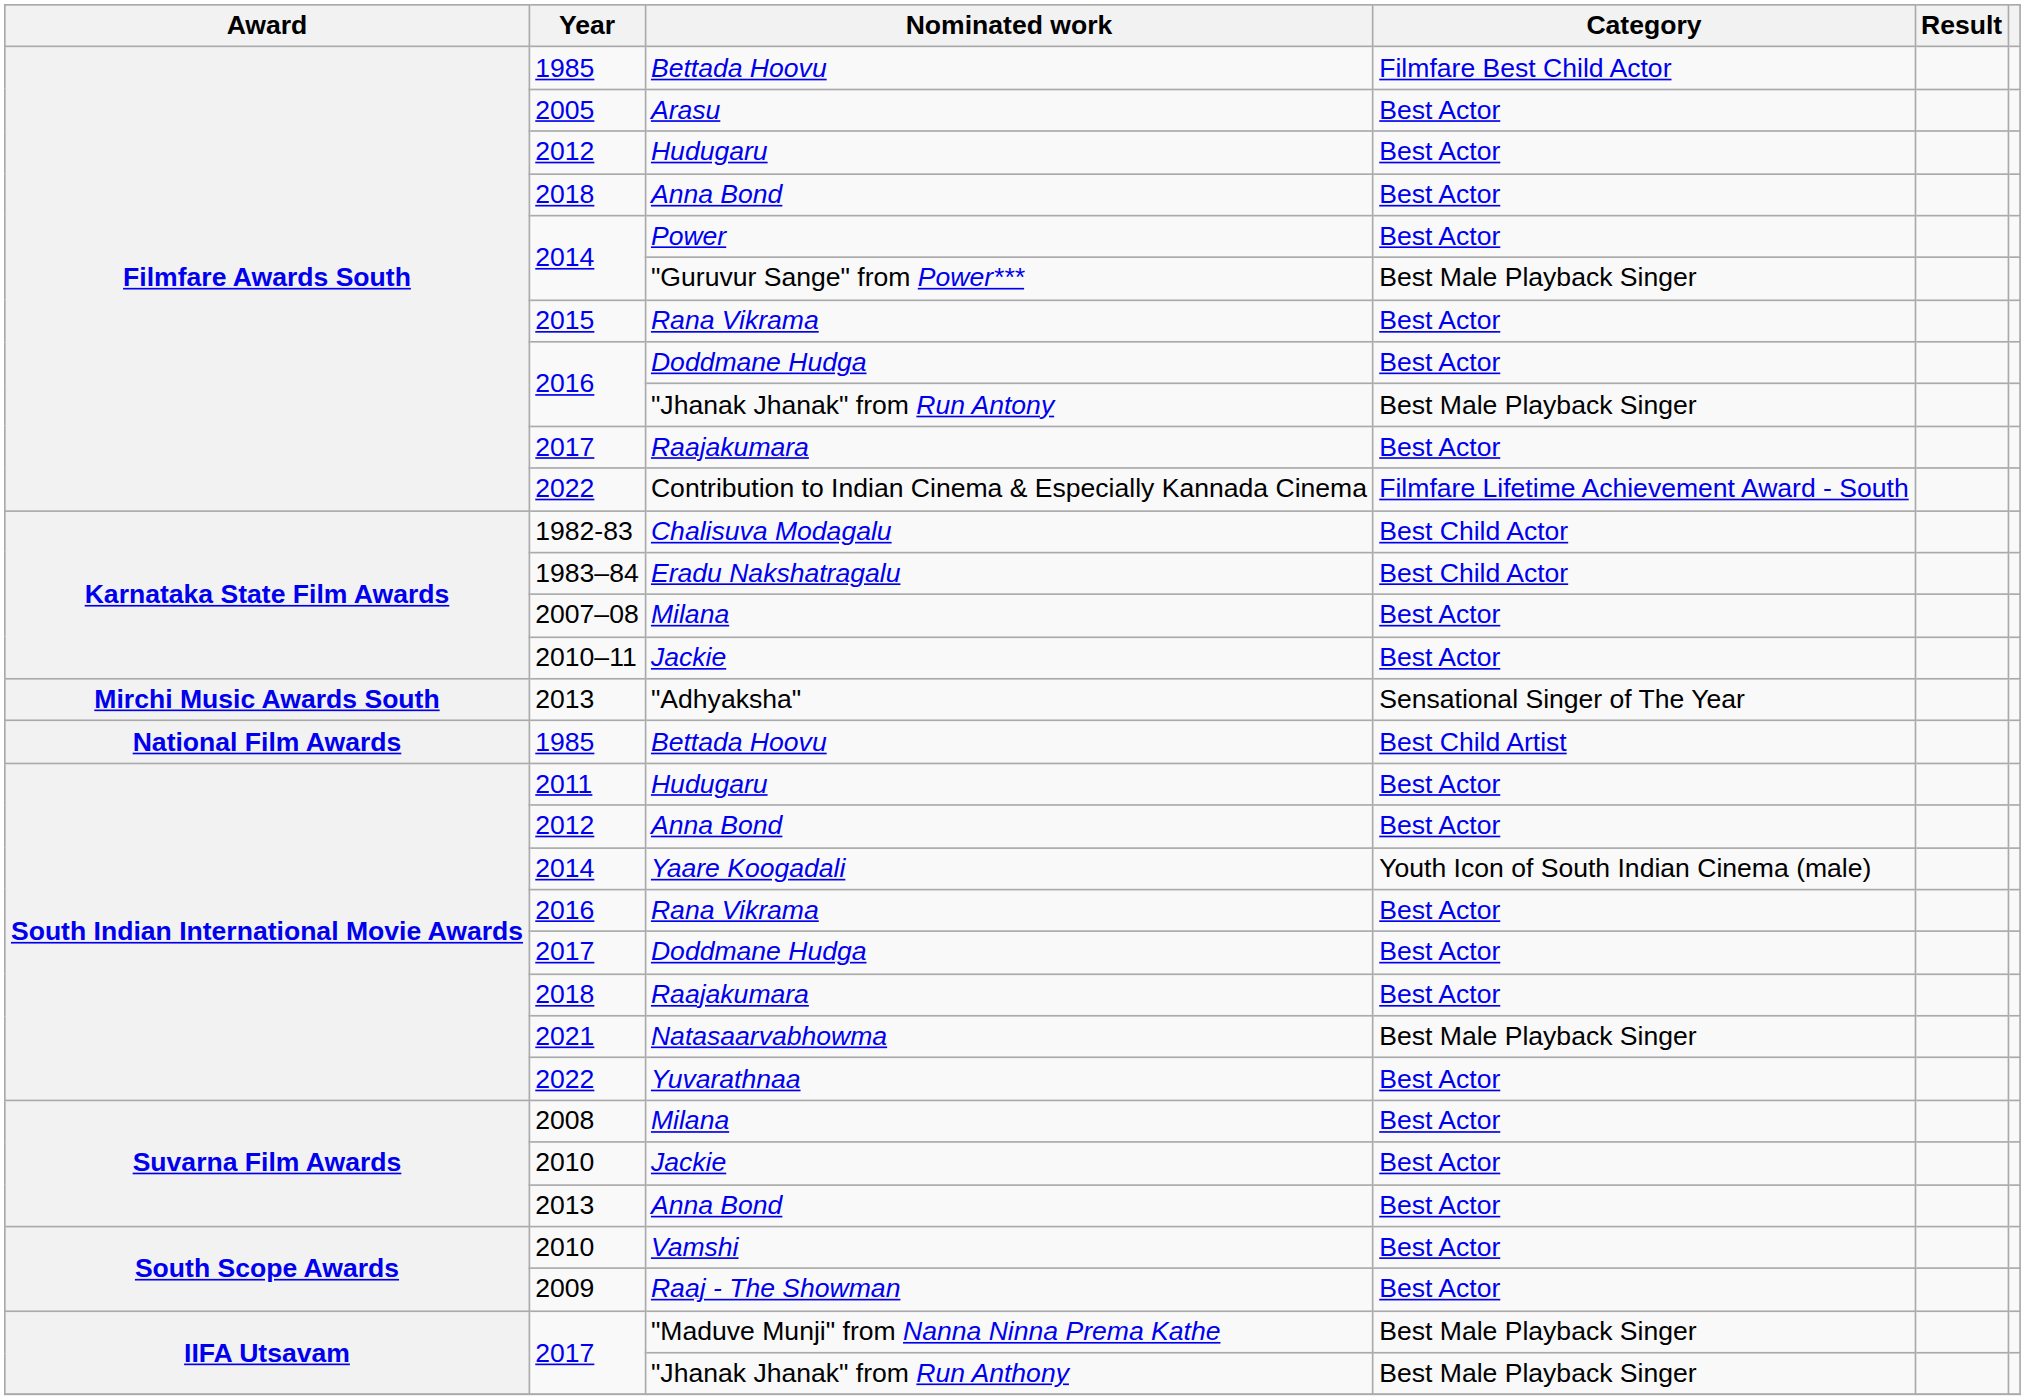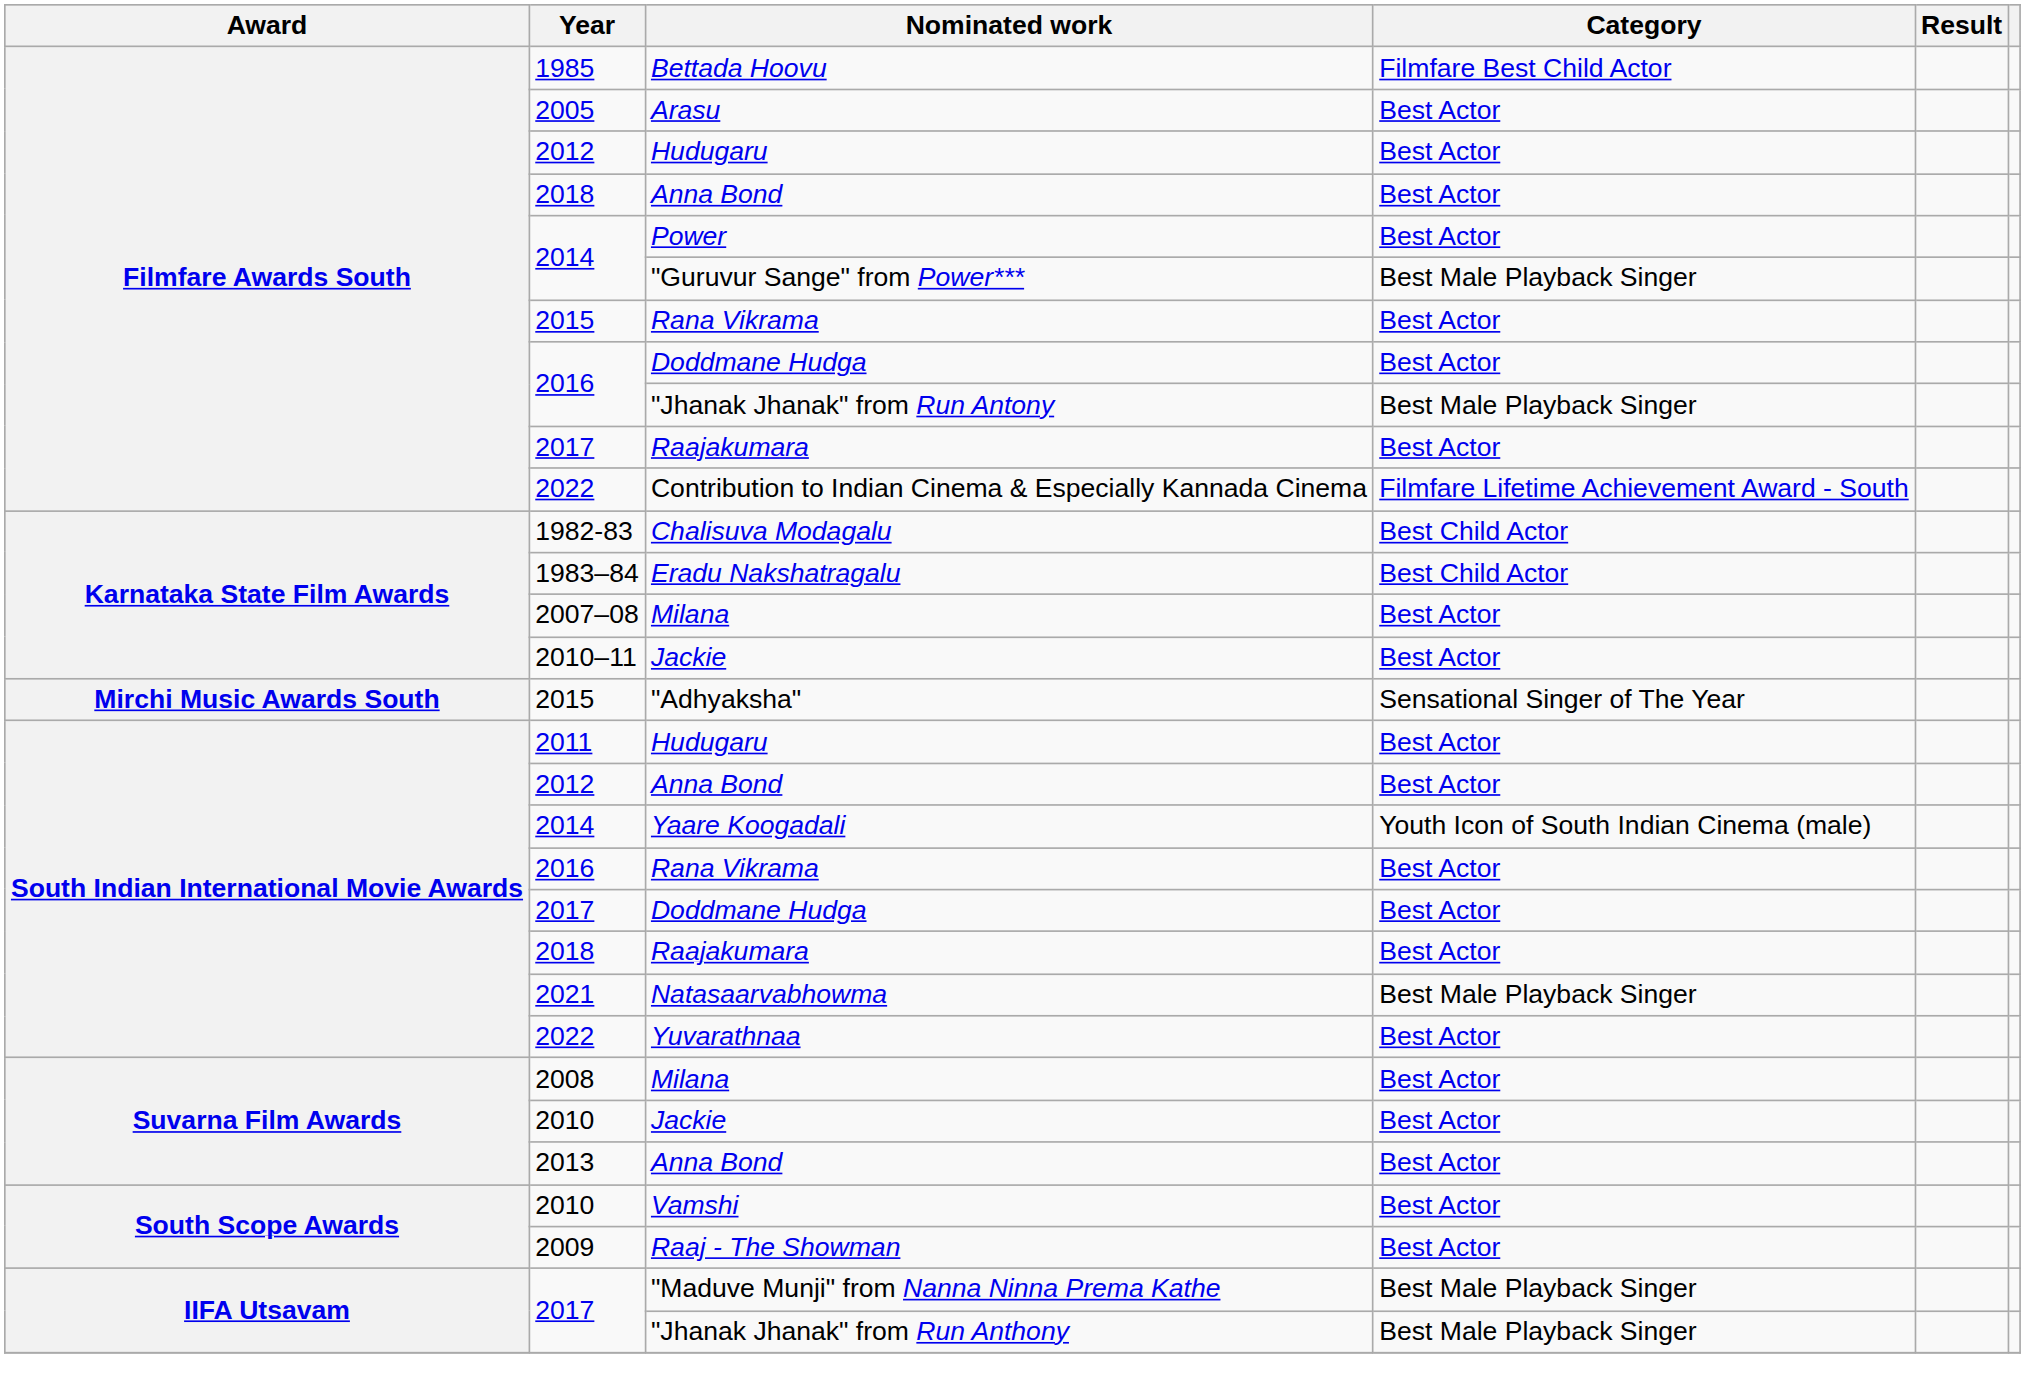 <table class="wikitable sortable plainrowheaders">
 <tr>
 <th scope="col">Award</th>
 <th scope="col">Year</th>
 <th scope="col">Nominated work</th>
 <th scope="col">Category</th>
 <th scope="col">Result</th>
 <th scope="col" class="unsortable"></th>
 </tr>
 <tr>
 <th scope="row" rowspan="11"><a href='#'>Filmfare Awards South</a></th>
 <td><a href='#'>1985</a></td>
 <td><em><a href='#'>Bettada Hoovu</a></em></td>
 <td><a href='#'>Filmfare Best Child Actor</a></td>
 <td></td>
 <td style="text-align:center"></td>
 </tr>
 <tr>
 <td><a href='#'>2005</a></td>
 <td><em><a href='#'>Arasu</a></em></td>
 <td><a href='#'>Best Actor</a></td>
 <td></td>
 <td style="text-align:center"></td>
 </tr>
 <tr>
 <td><a href='#'>2012</a></td>
 <td><em><a href='#'>Hudugaru</a></em></td>
 <td><a href='#'>Best Actor</a></td>
 <td></td>
 <td style="text-align:center"></td>
 </tr>
 <tr>
 <td><a href='#'>2018</a></td>
 <td><em><a href='#'>Anna Bond</a></em></td>
 <td><a href='#'>Best Actor</a></td>
 <td></td>
 <td style="text-align:center"></td>
 </tr>
 <tr>
 <td rowspan="2"><a href='#'>2014</a></td>
 <td><em><a href='#'>Power</a></em></td>
 <td><a href='#'>Best Actor</a></td>
 <td></td>
 <td style="text-align:center"></td>
 </tr>
 <tr>
 <td>"Guruvur Sange" from <em><a href='#'>Power***</a></em></td>
 <td>Best Male Playback Singer</td>
 <td></td>
 <td style="text-align:center"></td>
 </tr>
 <tr>
 <td><a href='#'>2015</a></td>
 <td><em><a href='#'>Rana Vikrama</a></em></td>
 <td><a href='#'>Best Actor</a></td>
 <td></td>
 <td style="text-align:center"></td>
 </tr>
 <tr>
 <td rowspan=2><a href='#'>2016</a></td>
 <td><em><a href='#'>Doddmane Hudga</a></em></td>
 <td><a href='#'>Best Actor</a></td>
 <td></td>
 </tr>
 <tr>
 <td>"Jhanak Jhanak" from <em><a href='#'>Run Antony</a></em></td>
 <td>Best Male Playback Singer</td>
 <td></td>
 <td style="text-align:center"></td>
 </tr>
 <tr>
 <td><a href='#'>2017</a></td>
 <td><em><a href='#'>Raajakumara</a></em></td>
 <td><a href='#'>Best Actor</a></td>
 <td></td>
 <td style="text-align:center"></td>
 </tr>
 <tr>
 <td><a href='#'>2022</a></td>
 <td>Contribution to Indian Cinema & Especially Kannada Cinema</td>
 <td><a href='#'>Filmfare Lifetime Achievement Award - South</a></td>
 <td></td>
 <td style="text-align:center"></td>
 </tr>
 <tr>
 <th scope="row" rowspan="4"><a href='#'>Karnataka State Film Awards</a></th>
 <td>1982-83</td>
 <td><em><a href='#'>Chalisuva Modagalu</a></em></td>
 <td><a href='#'>Best Child Actor</a></td>
 <td></td>
 <td style="text-align:center"></td>
 </tr>
 <tr>
 <td>1983–84</td>
 <td><em><a href='#'>Eradu Nakshatragalu</a></em></td>
 <td><a href='#'>Best Child Actor</a></td>
 <td></td>
 <td style="text-align:center"></td>
 </tr>
 <tr>
 <td>2007–08</td>
 <td><em><a href='#'>Milana</a></em></td>
 <td><a href='#'>Best Actor</a></td>
 <td></td>
 <td style="text-align:center"></td>
 </tr>
 <tr>
 <td>2010–11</td>
 <td><em><a href='#'>Jackie</a></em></td>
 <td><a href='#'>Best Actor</a></td>
 <td></td>
 <td style="text-align:center"></td>
 </tr>
 <tr>
 <th scope="row"><a href='#'>Mirchi Music Awards South</a></th>
-<td>2013</td>
+<td>2015</td>
 <td>"Adhyaksha"</td>
 <td>Sensational Singer of The Year</td>
-<td></td>
-<td style="text-align:center"></td>
-</tr>
-<tr>
-<th scope="row"><a href='#'>National Film Awards</a></th>
-<td><a href='#'>1985</a></td>
-<td><em><a href='#'>Bettada Hoovu</a></em></td>
-<td><a href='#'>Best Child Artist</a></td>
 <td></td>
 <td style="text-align:center"></td>
 </tr>
 <tr>
 <th scope="row" rowspan="8"><a href='#'>South Indian International Movie Awards</a></th>
 <td><a href='#'>2011</a></td>
 <td><em><a href='#'>Hudugaru</a></em></td>
 <td><a href='#'>Best Actor</a></td>
 <td></td>
 <td style="text-align:center"></td>
 </tr>
 <tr>
 <td><a href='#'>2012</a></td>
 <td><em><a href='#'>Anna Bond</a></em></td>
 <td><a href='#'>Best Actor</a></td>
 <td></td>
 <td style="text-align:center"></td>
 </tr>
 <tr>
 <td><a href='#'>2014</a></td>
 <td><em><a href='#'>Yaare Koogadali</a></em></td>
 <td>Youth Icon of South Indian Cinema (male)</td>
 <td></td>
 <td style="text-align:center"></td>
 </tr>
 <tr>
 <td><a href='#'>2016</a></td>
 <td><em><a href='#'>Rana Vikrama</a></em></td>
 <td><a href='#'>Best Actor</a></td>
 <td></td>
 <td style="text-align:center"></td>
 </tr>
 <tr>
 <td><a href='#'>2017</a></td>
 <td><em><a href='#'>Doddmane Hudga</a></em></td>
 <td><a href='#'>Best Actor</a></td>
 <td></td>
 <td style="text-align:center"></td>
 </tr>
 <tr>
 <td><a href='#'>2018</a></td>
 <td><em><a href='#'>Raajakumara</a></em></td>
 <td><a href='#'>Best Actor</a></td>
 <td></td>
 <td style="text-align:center"></td>
 </tr>
 <tr>
 <td><a href='#'>2021</a></td>
 <td><em><a href='#'>Natasaarvabhowma</a></em></td>
 <td>Best Male Playback Singer</td>
 <td></td>
 <td style="text-align:center"></td>
 </tr>
 <tr>
 <td><a href='#'>2022</a></td>
 <td><em><a href='#'>Yuvarathnaa</a></em></td>
 <td><a href='#'>Best Actor</a></td>
 <td></td>
 <td style="text-align:center"></td>
 </tr>
 <tr>
 <th scope="row" rowspan="3"><a href='#'>Suvarna Film Awards</a></th>
 <td>2008</td>
 <td><em><a href='#'>Milana</a></em></td>
 <td><a href='#'>Best Actor</a></td>
 <td></td>
 <td style="text-align:center"></td>
 </tr>
 <tr>
 <td>2010</td>
 <td><em><a href='#'>Jackie</a></em></td>
 <td><a href='#'>Best Actor</a></td>
 <td></td>
 <td style="text-align:center"></td>
 </tr>
 <tr>
 <td>2013</td>
 <td><em><a href='#'>Anna Bond</a></em></td>
 <td><a href='#'>Best Actor</a></td>
 <td></td>
 <td style="text-align:center"></td>
 </tr>
 <tr>
 <th scope="row" rowspan="2"><a href='#'>South Scope Awards</a></th>
 <td>2010</td>
 <td><em><a href='#'>Vamshi</a></em></td>
 <td><a href='#'>Best Actor</a></td>
 <td></td>
 <td style="text-align:center"></td>
 </tr>
 <tr>
 <td>2009</td>
 <td><em><a href='#'>Raaj - The Showman</a></em></td>
 <td><a href='#'>Best Actor</a></td>
 <td></td>
 <td style="text-align:center"></td>
 </tr>
 <tr>
 <th scope="row" rowspan="2"><a href='#'>IIFA Utsavam</a></th>
 <td rowspan="2"><a href='#'>2017</a></td>
 <td>"Maduve Munji" from <em><a href='#'>Nanna Ninna Prema Kathe</a></em></td>
 <td>Best Male Playback Singer</td>
 <td></td>
 <td style="text-align:center"></td>
 </tr>
 <tr>
 <td>"Jhanak Jhanak" from <em><a href='#'>Run Anthony</a></em></td>
 <td>Best Male Playback Singer</td>
 <td></td>
 <td style="text-align:center"></td>
 </tr>
 <tr>
 </tr>
 </table>
